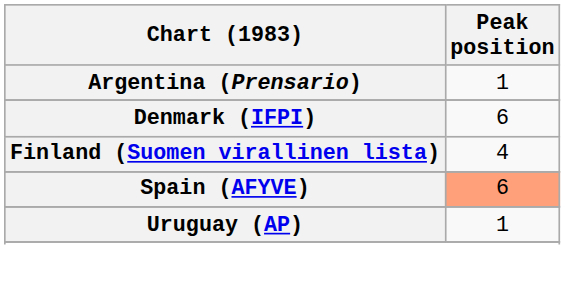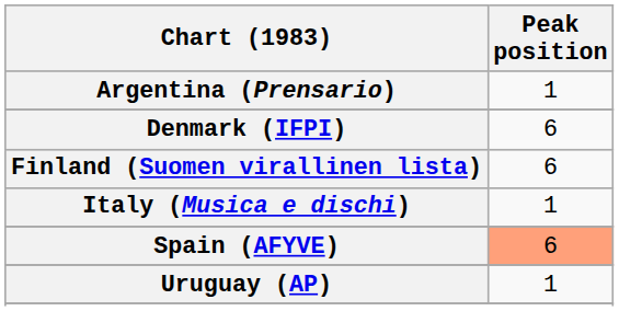 <table class="wikitable sortable plainrowheaders" style="text-align:center">
 <tr>
 <th scope="col">Chart (1983)</th>
 <th scope="col">Peak<br>position</th>
 </tr>
 <tr>
 <th scope="row">Argentina (<em>Prensario</em>)</th>
 <td>1</td>
 </tr>
 <tr>
 </tr>
 <tr>
 </tr>
 <tr>
 <th scope="row">Denmark (<a href='#'>IFPI</a>)</th>
 <td>6</td>
 </tr>
 <tr>
 <th scope="row">Finland (<a href='#'>Suomen virallinen lista</a>)</th>
-<td>4</td>
+<td>6</td>
+</tr>
+<tr>
+<th scope="row">Italy (<em><a href='#'>Musica e dischi</a></em>)</th>
+<td>1</td>
 </tr>
 <tr>
 </tr>
 <tr>
 </tr>
 <tr>
 </tr>
 <tr>
 </tr>
 <tr>
 <th scope="row">Spain (<a href='#'>AFYVE</a>)</th>
 <td style="background: lightsalmon;">6</td>
 </tr>
 <tr>
 </tr>
 <tr>
 </tr>
 <tr>
 <th scope="row">Uruguay (<a href='#'>AP</a>)</th>
 <td>1</td>
 </tr>
 <tr>
 </tr>
 <tr>
 </tr>
 </table>
